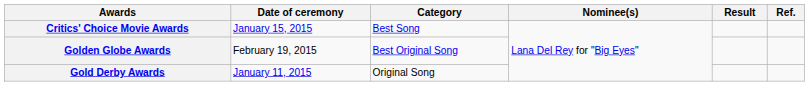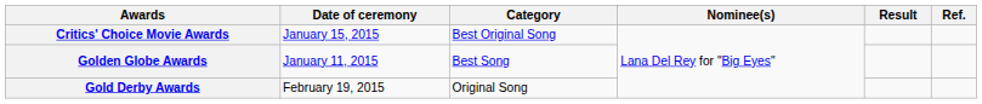 <table class="wikitable sortable plainrowheaders" width="99%">
 <tr style="text-align:center;">
 <th scope="col">Awards</th>
 <th scope="col">Date of ceremony</th>
 <th scope="col">Category</th>
 <th scope="col">Nominee(s)</th>
 <th scope="col">Result</th>
 <th scope="col" class="unsortable">Ref.</th>
 </tr>
 <tr>
 <th scope="row"><a href='#'>Critics' Choice Movie Awards</a></th>
 <td><a href='#'>January 15, 2015</a></td>
-<td><a href='#'>Best Song</a></td>
+<td><a href='#'>Best Original Song</a></td>
 <td rowspan="3"><a href='#'>Lana Del Rey</a> for "<a href='#'>Big Eyes</a>"</td>
 <td></td>
 <td style="text-align:center;"></td>
 </tr>
 <tr>
 <th scope="row"><a href='#'>Golden Globe Awards</a></th>
-<td>February 19, 2015</td>
-<td><a href='#'>Best Original Song</a></td>
+<td><a href='#'>January 11, 2015</a></td>
+<td><a href='#'>Best Song</a></td>
 <td></td>
 <td style="text-align:center;"><br><br></td>
 </tr>
 <tr>
 <th scope="row"><a href='#'>Gold Derby Awards</a></th>
-<td><a href='#'>January 11, 2015</a></td>
+<td>February 19, 2015</td>
 <td>Original Song</td>
 <td></td>
 <td style="text-align:center;"><br></td>
 </tr>
 </table>
